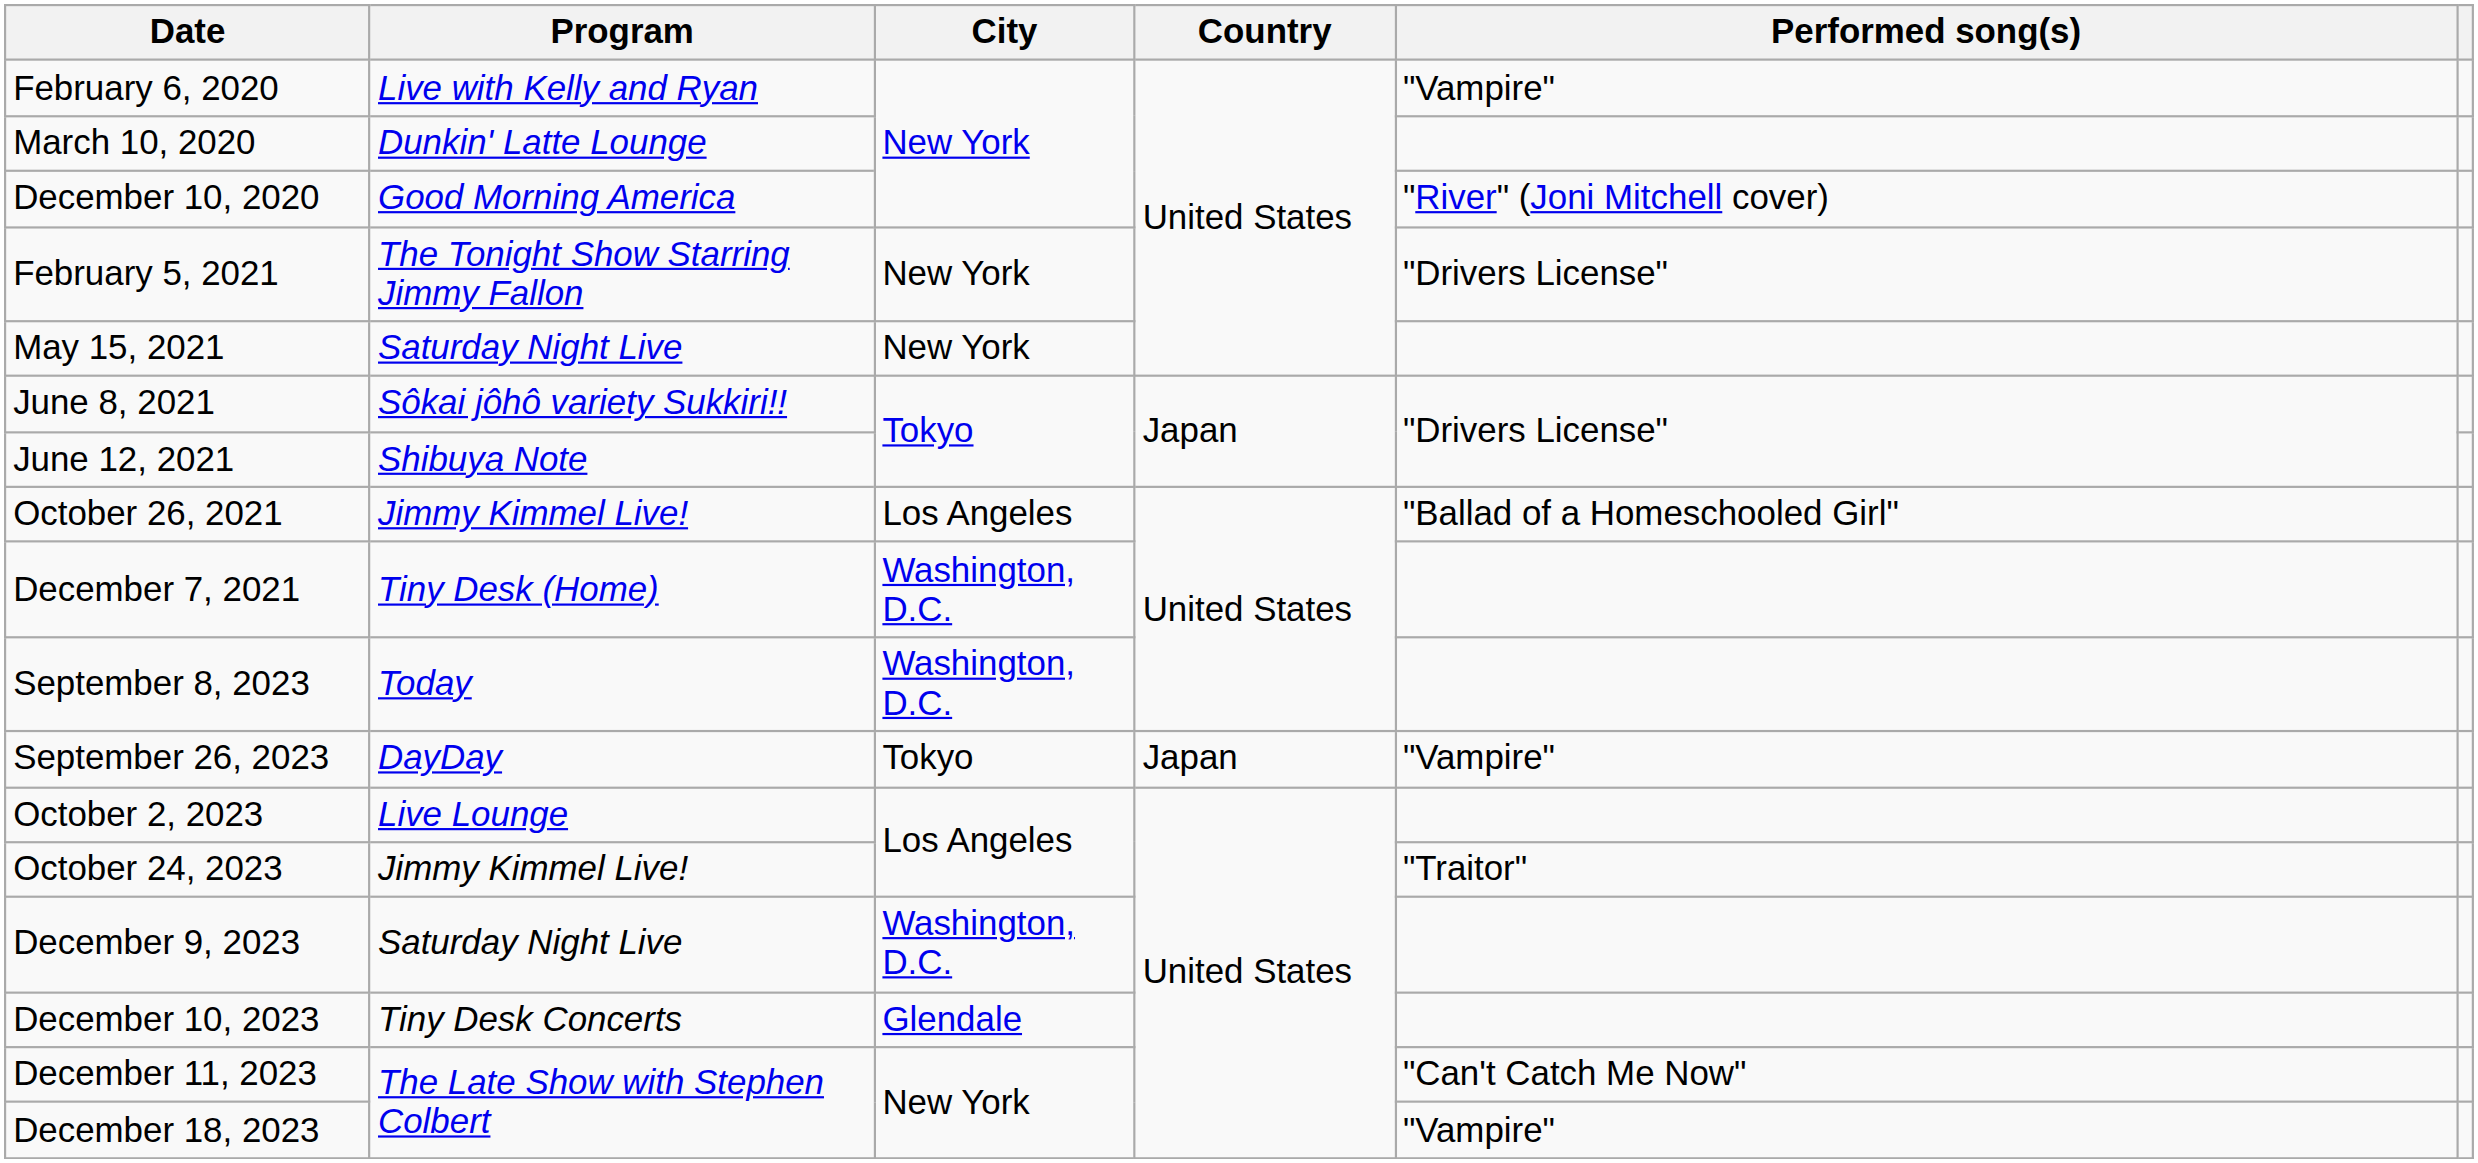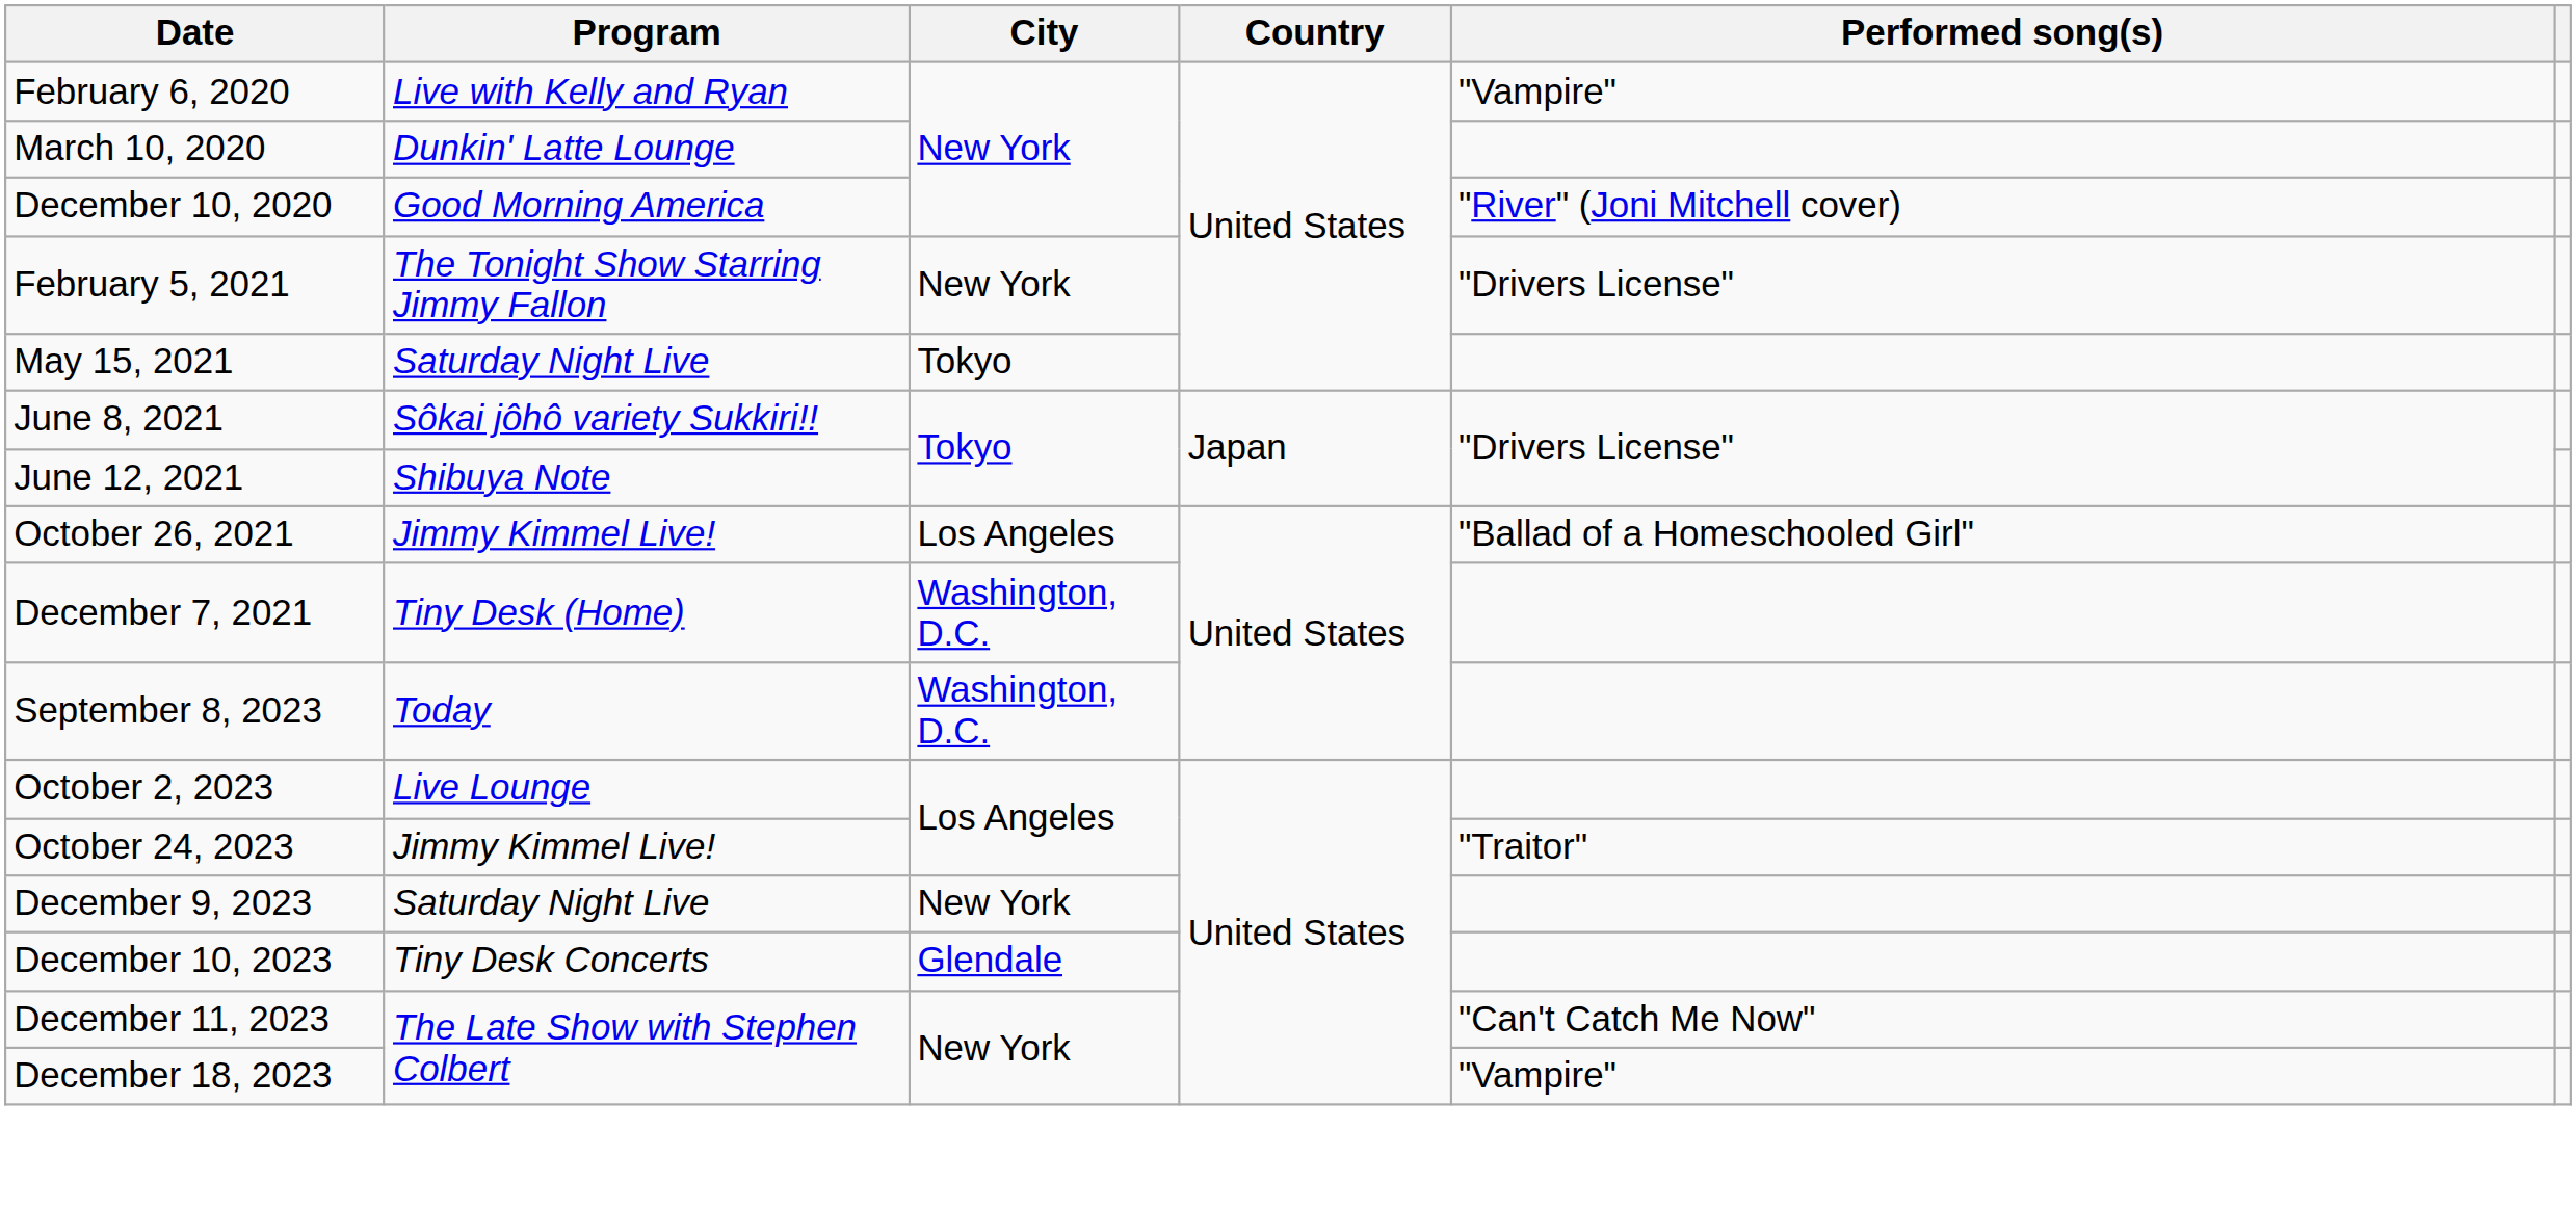 <table class="wikitable sortable plainrowheaders">
 <tr>
 <th scope="col" style="width:10em;">Date</th>
 <th scope="col" style="width:14em;">Program</th>
 <th scope="col" style="width:7em;">City</th>
 <th scope="col" style="width:7em;">Country</th>
 <th scope="col" style="width:30em;">Performed song(s)</th>
 <th scope="col" class="unsortable"></th>
 </tr>
 <tr>
 <td>February 6, 2020</td>
 <td><em><a href='#'>Live with Kelly and Ryan</a></em></td>
 <td rowspan="3"><a href='#'>New York</a></td>
 <td rowspan="5">United States</td>
 <td>"Vampire"</td>
 <td></td>
 </tr>
 <tr>
 <td>March 10, 2020</td>
 <td><a href='#'><em>Dunkin' Latte Lounge</em></a></td>
 <td></td>
 <td></td>
 </tr>
 <tr>
 <td>December 10, 2020</td>
 <td><em><a href='#'>Good Morning America</a></em></td>
 <td>"<a href='#'>River</a>" (<a href='#'>Joni Mitchell</a> cover)</td>
 <td></td>
 </tr>
 <tr>
 <td>February 5, 2021</td>
 <td><em><a href='#'>The Tonight Show Starring Jimmy Fallon</a></em></td>
 <td>New York</td>
 <td>"Drivers License"</td>
 <td></td>
 </tr>
 <tr>
 <td>May 15, 2021</td>
 <td><em><a href='#'>Saturday Night Live</a></em></td>
-<td>New York</td>
+<td>Tokyo</td>
 <td></td>
 <td></td>
 </tr>
 <tr>
 <td>June 8, 2021</td>
 <td><em><a href='#'>Sôkai jôhô variety Sukkiri!!</a></em></td>
 <td rowspan="2"><a href='#'>Tokyo</a></td>
 <td rowspan="2">Japan</td>
 <td rowspan="2">"Drivers License"</td>
 <td></td>
 </tr>
 <tr>
 <td>June 12, 2021</td>
 <td><em><a href='#'>Shibuya Note</a></em></td>
 <td></td>
 </tr>
 <tr>
 <td>October 26, 2021</td>
 <td><em><a href='#'>Jimmy Kimmel Live!</a></em></td>
 <td rowspan="1">Los Angeles</td>
 <td rowspan="3">United States</td>
 <td>"Ballad of a Homeschooled Girl"</td>
 <td></td>
 </tr>
 <tr>
 <td>December 7, 2021</td>
 <td><a href='#'><em>Tiny Desk (Home)</em></a></td>
 <td><a href='#'>Washington, D.C.</a></td>
 <td></td>
 <td></td>
 </tr>
 <tr>
 <td>September 8, 2023</td>
 <td><em><a href='#'>Today</a></em></td>
 <td><a href='#'>Washington, D.C.</a></td>
 <td></td>
 <td></td>
 </tr>
 <tr>
-<td>September 26, 2023</td>
-<td><em><a href='#'>DayDay</a></em></td>
-<td>Tokyo</td>
-<td>Japan</td>
-<td>"Vampire"</td>
-<td></td>
-</tr>
-<tr>
 <td>October 2, 2023</td>
 <td><em><a href='#'>Live Lounge</a></em></td>
 <td rowspan="2">Los Angeles</td>
 <td rowspan="6">United States</td>
 <td></td>
 <td></td>
 </tr>
 <tr>
 <td>October 24, 2023</td>
 <td><em>Jimmy Kimmel Live!</em></td>
 <td>"Traitor"</td>
 <td></td>
 </tr>
 <tr>
 <td>December 9, 2023</td>
 <td><em>Saturday Night Live</em></td>
-<td><a href='#'>Washington, D.C.</a></td>
+<td>New York</td>
 <td></td>
 <td></td>
 </tr>
 <tr>
 <td>December 10, 2023</td>
 <td><em>Tiny Desk Concerts</em></td>
 <td><a href='#'>Glendale</a></td>
 <td></td>
 <td></td>
 </tr>
 <tr>
 <td>December 11, 2023</td>
 <td rowspan="3"><em><a href='#'>The Late Show with Stephen Colbert</a></em></td>
 <td rowspan="3">New York</td>
 <td>"Can't Catch Me Now"</td>
 <td></td>
 </tr>
 <tr>
 <td>December 18, 2023</td>
 <td>"Vampire"</td>
 <td></td>
 </tr>
 </table>
